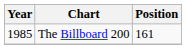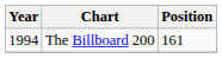 <table class="wikitable">
 <tr>
 <th align="left">Year</th>
 <th align="left">Chart</th>
 <th align="left">Position</th>
 </tr>
 <tr>
-<td align="left">1985</td>
+<td align="left">1994</td>
 <td align="left">The <a href='#'>Billboard</a> 200</td>
 <td align="left">161</td>
 </tr>
 <tr>
 </tr>
 </table>
